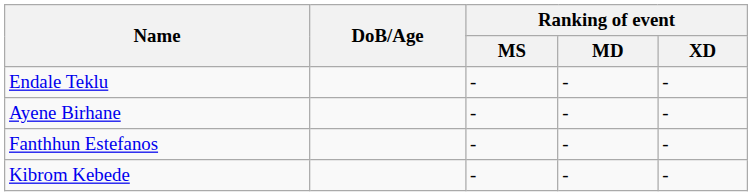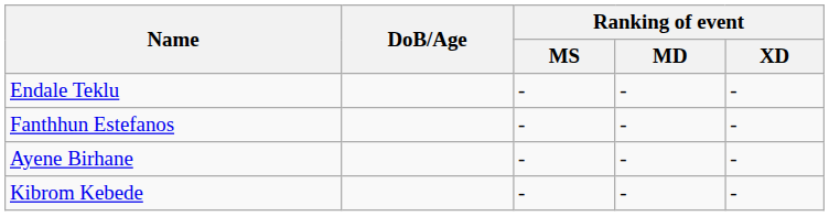 <table class="wikitable" style="width:600px; font-size:95%;">
 <tr>
 <th rowspan="2" align="left">Name</th>
 <th rowspan="2" align="left">DoB/Age</th>
 <th colspan="3" align="center">Ranking of event</th>
 </tr>
 <tr>
 <th align="center">MS</th>
 <th>MD</th>
 <th align="center">XD</th>
 </tr>
 <tr>
 <td><a href='#'>Endale Teklu</a></td>
 <td></td>
 <td>-</td>
 <td>-</td>
 <td>-</td>
 </tr>
 <tr>
-<td><a href='#'>Ayene Birhane</a></td>
+<td><a href='#'>Fanthhun Estefanos</a></td>
 <td></td>
 <td>-</td>
 <td>-</td>
 <td>-</td>
 </tr>
 <tr>
-<td><a href='#'>Fanthhun Estefanos</a></td>
+<td><a href='#'>Ayene Birhane</a></td>
 <td></td>
 <td>-</td>
 <td>-</td>
 <td>-</td>
 </tr>
 <tr>
 <td><a href='#'>Kibrom Kebede</a></td>
 <td></td>
 <td>-</td>
 <td>-</td>
 <td>-</td>
 </tr>
 </table>
